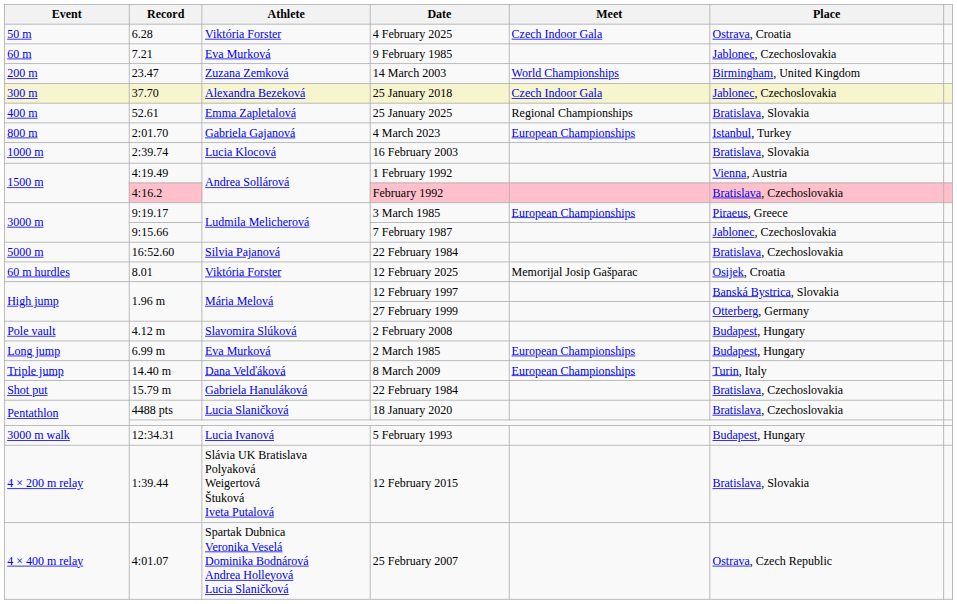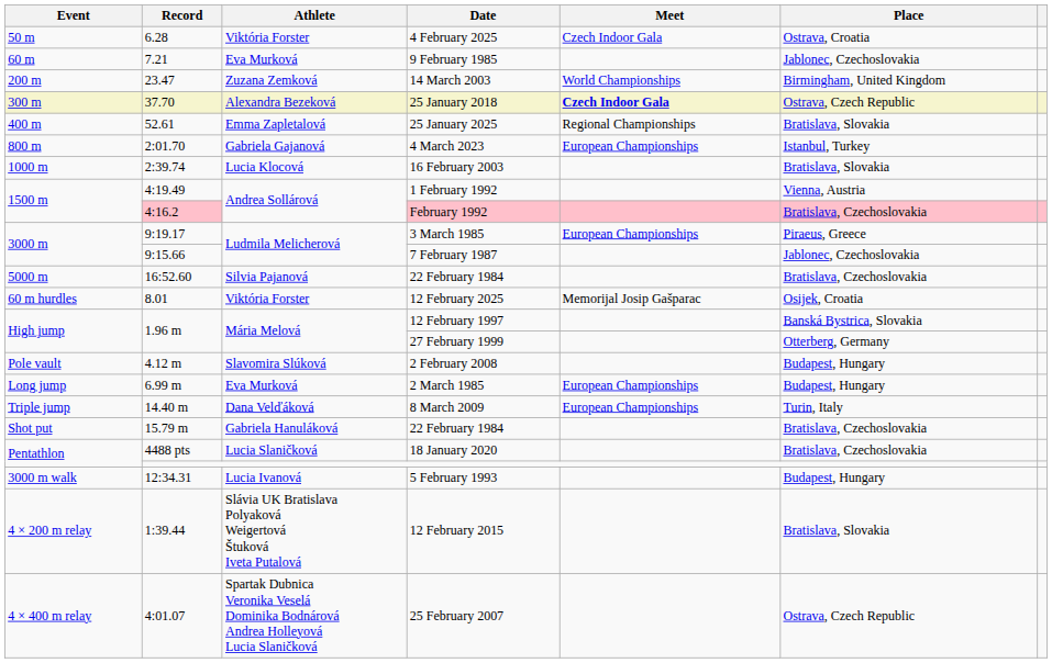 <table class="wikitable" style="font-size:95%; width: 95%;">
 <tr>
 <th>Event</th>
 <th>Record</th>
 <th>Athlete</th>
 <th>Date</th>
 <th>Meet</th>
 <th>Place</th>
 <th></th>
 </tr>
 <tr>
 <td><a href='#'>50 m</a></td>
 <td>6.28</td>
 <td><a href='#'>Viktória Forster</a></td>
 <td>4 February 2025</td>
 <td><a href='#'>Czech Indoor Gala</a></td>
 <td><a href='#'>Ostrava</a>, Croatia</td>
 <td></td>
 </tr>
 <tr>
 <td><a href='#'>60 m</a></td>
 <td>7.21</td>
 <td><a href='#'>Eva Murková</a></td>
 <td>9 February 1985</td>
 <td></td>
 <td><a href='#'>Jablonec</a>, Czechoslovakia</td>
 <td></td>
 </tr>
 <tr>
 <td><a href='#'>200 m</a></td>
 <td>23.47</td>
 <td><a href='#'>Zuzana Zemková</a></td>
 <td>14 March 2003</td>
 <td><a href='#'>World Championships</a></td>
 <td><a href='#'>Birmingham</a>, United Kingdom</td>
 <td></td>
 </tr>
 <tr style="background:#f6F5CE;">
 <td><a href='#'>300 m</a></td>
 <td>37.70</td>
 <td><a href='#'>Alexandra Bezeková</a></td>
 <td>25 January 2018</td>
-<td><a href='#'>Czech Indoor Gala</a></td>
-<td><a href='#'>Jablonec</a>, Czechoslovakia</td>
+<td><strong><a href='#'>Czech Indoor Gala</a></strong></td>
+<td><a href='#'>Ostrava</a>, Czech Republic</td>
 <td></td>
 </tr>
 <tr>
 <td><a href='#'>400 m</a></td>
 <td>52.61</td>
 <td><a href='#'>Emma Zapletalová</a></td>
 <td>25 January 2025</td>
 <td>Regional Championships</td>
 <td><a href='#'>Bratislava</a>, Slovakia</td>
 <td></td>
 </tr>
 <tr>
 <td><a href='#'>800 m</a></td>
 <td>2:01.70</td>
 <td><a href='#'>Gabriela Gajanová</a></td>
 <td>4 March 2023</td>
 <td><a href='#'>European Championships</a></td>
 <td><a href='#'>Istanbul</a>, Turkey</td>
 <td></td>
 </tr>
 <tr>
 <td><a href='#'>1000 m</a></td>
 <td>2:39.74</td>
 <td><a href='#'>Lucia Klocová</a></td>
 <td>16 February 2003</td>
 <td></td>
 <td><a href='#'>Bratislava</a>, Slovakia</td>
 <td></td>
 </tr>
 <tr>
 <td rowspan=2><a href='#'>1500 m</a></td>
 <td>4:19.49</td>
 <td rowspan=2><a href='#'>Andrea Sollárová</a></td>
 <td>1 February 1992</td>
 <td></td>
 <td><a href='#'>Vienna</a>, Austria</td>
 <td></td>
 </tr>
 <tr style="background:pink">
 <td>4:16.2  </td>
 <td>February 1992</td>
 <td></td>
 <td><a href='#'>Bratislava</a>, Czechoslovakia</td>
 <td></td>
 </tr>
 <tr>
 <td rowspan=2><a href='#'>3000 m</a></td>
 <td>9:19.17</td>
 <td rowspan=2><a href='#'>Ludmila Melicherová</a></td>
 <td>3 March 1985</td>
 <td><a href='#'>European Championships</a></td>
 <td><a href='#'>Piraeus</a>, Greece</td>
 <td></td>
 </tr>
 <tr>
 <td>9:15.66 </td>
 <td>7 February 1987</td>
 <td></td>
 <td><a href='#'>Jablonec</a>, Czechoslovakia</td>
 <td></td>
 </tr>
 <tr>
 <td><a href='#'>5000 m</a></td>
 <td>16:52.60</td>
 <td><a href='#'>Silvia Pajanová</a></td>
 <td>22 February 1984</td>
 <td></td>
 <td><a href='#'>Bratislava</a>, Czechoslovakia</td>
 <td></td>
 </tr>
 <tr>
 <td><a href='#'>60 m hurdles</a></td>
 <td>8.01</td>
 <td><a href='#'>Viktória Forster</a></td>
 <td>12 February 2025</td>
 <td>Memorijal Josip Gašparac</td>
 <td><a href='#'>Osijek</a>, Croatia</td>
 <td></td>
 </tr>
 <tr>
 <td rowspan=2><a href='#'>High jump</a></td>
 <td rowspan=2>1.96 m</td>
 <td rowspan=2><a href='#'>Mária Melová</a></td>
 <td>12 February 1997</td>
 <td></td>
 <td><a href='#'>Banská Bystrica</a>, Slovakia</td>
 <td></td>
 </tr>
 <tr>
 <td>27 February 1999</td>
 <td></td>
 <td><a href='#'>Otterberg</a>, Germany</td>
 <td></td>
 </tr>
 <tr>
 <td><a href='#'>Pole vault</a></td>
 <td>4.12 m</td>
 <td><a href='#'>Slavomira Slúková</a></td>
 <td>2 February 2008</td>
 <td></td>
 <td><a href='#'>Budapest</a>, Hungary</td>
 <td></td>
 </tr>
 <tr>
 <td><a href='#'>Long jump</a></td>
 <td>6.99 m</td>
 <td><a href='#'>Eva Murková</a></td>
 <td>2 March 1985</td>
 <td><a href='#'>European Championships</a></td>
 <td><a href='#'>Budapest</a>, Hungary</td>
 <td></td>
 </tr>
 <tr>
 <td><a href='#'>Triple jump</a></td>
 <td>14.40 m</td>
 <td><a href='#'>Dana Velďáková</a></td>
 <td>8 March 2009</td>
 <td><a href='#'>European Championships</a></td>
 <td><a href='#'>Turin</a>, Italy</td>
 <td></td>
 </tr>
 <tr>
 <td><a href='#'>Shot put</a></td>
 <td>15.79 m</td>
 <td><a href='#'>Gabriela Hanuláková</a></td>
 <td>22 February 1984</td>
 <td></td>
 <td><a href='#'>Bratislava</a>, Czechoslovakia</td>
 <td></td>
 </tr>
 <tr>
 <td rowspan=2><a href='#'>Pentathlon</a></td>
 <td>4488 pts</td>
 <td><a href='#'>Lucia Slaničková</a></td>
 <td>18 January 2020</td>
 <td></td>
 <td><a href='#'>Bratislava</a>, Czechoslovakia</td>
 <td></td>
 </tr>
 <tr>
 <td colspan=5></td>
 <td></td>
 </tr>
 <tr>
 <td><a href='#'>3000 m walk</a></td>
 <td>12:34.31</td>
 <td><a href='#'>Lucia Ivanová</a></td>
 <td>5 February 1993</td>
 <td></td>
 <td><a href='#'>Budapest</a>, Hungary</td>
 <td></td>
 </tr>
 <tr>
 <td><a href='#'>4 × 200 m relay</a></td>
 <td>1:39.44</td>
 <td>Slávia UK Bratislava<br>Polyaková<br>Weigertová<br>Štuková<br><a href='#'>Iveta Putalová</a></td>
 <td>12 February 2015</td>
 <td></td>
 <td><a href='#'>Bratislava</a>, Slovakia</td>
 <td></td>
 </tr>
 <tr>
 <td><a href='#'>4 × 400 m relay</a></td>
 <td>4:01.07</td>
 <td>Spartak Dubnica<br><a href='#'>Veronika Veselá</a><br><a href='#'>Dominika Bodnárová</a><br><a href='#'>Andrea Holleyová</a><br><a href='#'>Lucia Slaničková</a></td>
 <td>25 February 2007</td>
 <td></td>
 <td><a href='#'>Ostrava</a>, Czech Republic</td>
 <td></td>
 </tr>
 </table>
